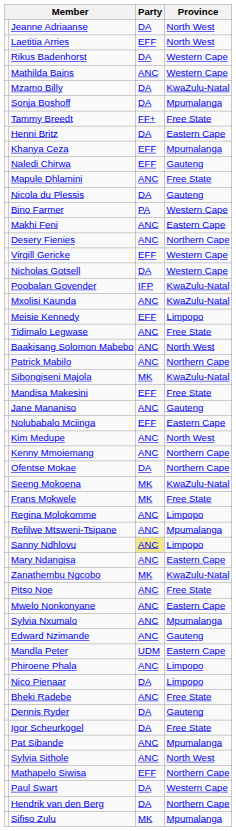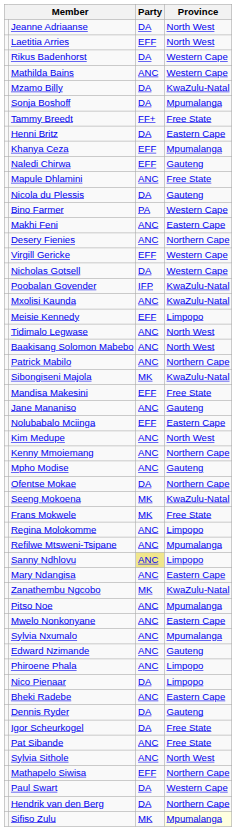 <table class="wikitable sortable">
 <tr>
 <th colspan="2">Member</th>
 <th>Party</th>
 <th>Province</th>
 </tr>
 <tr>
 <td></td>
 <td><a href='#'>Jeanne Adriaanse</a></td>
 <td><a href='#'>DA</a></td>
 <td><a href='#'>North West</a></td>
 </tr>
 <tr>
 <td></td>
 <td><a href='#'>Laetitia Arries</a></td>
 <td><a href='#'>EFF</a></td>
 <td><a href='#'>North West</a></td>
 </tr>
 <tr>
 <td></td>
 <td><a href='#'>Rikus Badenhorst</a></td>
 <td><a href='#'>DA</a></td>
 <td><a href='#'>Western Cape</a></td>
 </tr>
 <tr>
 <td></td>
 <td><a href='#'>Mathilda Bains</a></td>
 <td><a href='#'>ANC</a></td>
 <td><a href='#'>Western Cape</a></td>
 </tr>
 <tr>
 <td></td>
 <td><a href='#'>Mzamo Billy</a></td>
 <td><a href='#'>DA</a></td>
 <td><a href='#'>KwaZulu-Natal</a></td>
 </tr>
 <tr>
 <td></td>
 <td><a href='#'>Sonja Boshoff</a></td>
 <td><a href='#'>DA</a></td>
 <td><a href='#'>Mpumalanga</a></td>
 </tr>
 <tr>
 <td></td>
 <td><a href='#'>Tammy Breedt</a></td>
 <td><a href='#'>FF+</a></td>
 <td><a href='#'>Free State</a></td>
 </tr>
 <tr>
 <td></td>
 <td><a href='#'>Henni Britz</a></td>
 <td><a href='#'>DA</a></td>
 <td><a href='#'>Eastern Cape</a></td>
 </tr>
 <tr>
 <td></td>
 <td><a href='#'>Khanya Ceza</a></td>
 <td><a href='#'>EFF</a></td>
 <td><a href='#'>Mpumalanga</a></td>
 </tr>
 <tr>
 <td></td>
 <td><a href='#'>Naledi Chirwa</a></td>
 <td><a href='#'>EFF</a></td>
 <td><a href='#'>Gauteng</a></td>
 </tr>
 <tr>
 <td></td>
 <td><a href='#'>Mapule Dhlamini</a></td>
 <td><a href='#'>ANC</a></td>
 <td><a href='#'>Free State</a></td>
 </tr>
 <tr>
 <td></td>
 <td><a href='#'>Nicola du Plessis</a></td>
 <td><a href='#'>DA</a></td>
 <td><a href='#'>Gauteng</a></td>
 </tr>
 <tr>
 <td></td>
 <td><a href='#'>Bino Farmer</a></td>
 <td><a href='#'>PA</a></td>
 <td><a href='#'>Western Cape</a></td>
 </tr>
 <tr>
 <td></td>
 <td><a href='#'>Makhi Feni</a></td>
 <td><a href='#'>ANC</a></td>
 <td><a href='#'>Eastern Cape</a></td>
 </tr>
 <tr>
 <td></td>
 <td><a href='#'>Desery Fienies</a></td>
 <td><a href='#'>ANC</a></td>
 <td><a href='#'>Northern Cape</a></td>
 </tr>
 <tr>
 <td></td>
 <td><a href='#'>Virgill Gericke</a></td>
 <td><a href='#'>EFF</a></td>
 <td><a href='#'>Western Cape</a></td>
 </tr>
 <tr>
 <td></td>
 <td><a href='#'>Nicholas Gotsell</a></td>
 <td><a href='#'>DA</a></td>
 <td><a href='#'>Western Cape</a></td>
 </tr>
 <tr>
 <td></td>
 <td><a href='#'>Poobalan Govender</a></td>
 <td><a href='#'>IFP</a></td>
 <td><a href='#'>KwaZulu-Natal</a></td>
 </tr>
 <tr>
 <td></td>
 <td><a href='#'>Mxolisi Kaunda</a></td>
 <td><a href='#'>ANC</a></td>
 <td><a href='#'>KwaZulu-Natal</a></td>
 </tr>
 <tr>
 <td></td>
 <td><a href='#'>Meisie Kennedy</a></td>
 <td><a href='#'>EFF</a></td>
 <td><a href='#'>Limpopo</a></td>
 </tr>
 <tr>
 <td></td>
 <td><a href='#'>Tidimalo Legwase</a></td>
 <td><a href='#'>ANC</a></td>
-<td><a href='#'>Free State</a></td>
+<td><a href='#'>North West</a></td>
 </tr>
 <tr>
 <td></td>
 <td><a href='#'>Baakisang Solomon Mabebo</a></td>
 <td><a href='#'>ANC</a></td>
 <td><a href='#'>North West</a></td>
 </tr>
 <tr>
 <td></td>
 <td><a href='#'>Patrick Mabilo</a></td>
 <td><a href='#'>ANC</a></td>
 <td><a href='#'>Northern Cape</a></td>
 </tr>
 <tr>
 <td></td>
 <td><a href='#'>Sibongiseni Majola</a></td>
 <td><a href='#'>MK</a></td>
 <td><a href='#'>KwaZulu-Natal</a></td>
 </tr>
 <tr>
 <td></td>
 <td><a href='#'>Mandisa Makesini</a></td>
 <td><a href='#'>EFF</a></td>
 <td><a href='#'>Free State</a></td>
 </tr>
 <tr>
 <td></td>
 <td><a href='#'>Jane Mananiso</a></td>
 <td><a href='#'>ANC</a></td>
 <td><a href='#'>Gauteng</a></td>
 </tr>
 <tr>
 <td></td>
 <td><a href='#'>Nolubabalo Mciinga</a></td>
 <td><a href='#'>EFF</a></td>
 <td><a href='#'>Eastern Cape</a></td>
 </tr>
 <tr>
 <td></td>
 <td><a href='#'>Kim Medupe</a></td>
 <td><a href='#'>ANC</a></td>
 <td><a href='#'>North West</a></td>
 </tr>
 <tr>
 <td></td>
 <td><a href='#'>Kenny Mmoiemang</a></td>
 <td><a href='#'>ANC</a></td>
 <td><a href='#'>Northern Cape</a></td>
+</tr>
+<tr>
+<td></td>
+<td><a href='#'>Mpho Modise</a></td>
+<td><a href='#'>ANC</a></td>
+<td><a href='#'>Gauteng</a></td>
 </tr>
 <tr>
 <td></td>
 <td><a href='#'>Ofentse Mokae</a></td>
 <td><a href='#'>DA</a></td>
 <td><a href='#'>Northern Cape</a></td>
 </tr>
 <tr>
 <td></td>
 <td><a href='#'>Seeng Mokoena</a></td>
 <td><a href='#'>MK</a></td>
 <td><a href='#'>KwaZulu-Natal</a></td>
 </tr>
 <tr>
 <td></td>
 <td><a href='#'>Frans Mokwele</a></td>
 <td><a href='#'>MK</a></td>
 <td><a href='#'>Free State</a></td>
 </tr>
 <tr>
 <td></td>
 <td><a href='#'>Regina Molokomme</a></td>
 <td><a href='#'>ANC</a></td>
 <td><a href='#'>Limpopo</a></td>
 </tr>
 <tr>
 <td></td>
 <td><a href='#'>Refilwe Mtsweni-Tsipane</a></td>
 <td><a href='#'>ANC</a></td>
 <td><a href='#'>Mpumalanga</a></td>
 </tr>
 <tr>
 <td></td>
 <td><a href='#'>Sanny Ndhlovu</a></td>
 <td style="background: khaki;"><a href='#'>ANC</a></td>
 <td><a href='#'>Limpopo</a></td>
 </tr>
 <tr>
 <td></td>
 <td><a href='#'>Mary Ndangisa</a></td>
 <td><a href='#'>ANC</a></td>
 <td><a href='#'>Eastern Cape</a></td>
 </tr>
 <tr>
 <td></td>
 <td><a href='#'>Zanathembu Ngcobo</a></td>
 <td><a href='#'>MK</a></td>
 <td><a href='#'>KwaZulu-Natal</a></td>
 </tr>
 <tr>
 <td></td>
 <td><a href='#'>Pitso Noe</a></td>
 <td><a href='#'>ANC</a></td>
-<td><a href='#'>Free State</a></td>
+<td><a href='#'>Mpumalanga</a></td>
 </tr>
 <tr>
 <td></td>
 <td><a href='#'>Mwelo Nonkonyane</a></td>
 <td><a href='#'>ANC</a></td>
 <td><a href='#'>Eastern Cape</a></td>
 </tr>
 <tr>
 <td></td>
 <td><a href='#'>Sylvia Nxumalo</a></td>
 <td><a href='#'>ANC</a></td>
 <td><a href='#'>Mpumalanga</a></td>
 </tr>
 <tr>
 <td></td>
 <td><a href='#'>Edward Nzimande</a></td>
 <td><a href='#'>ANC</a></td>
 <td><a href='#'>Gauteng</a></td>
 </tr>
 <tr>
 <td></td>
-<td><a href='#'>Mandla Peter</a></td>
-<td><a href='#'>UDM</a></td>
-<td><a href='#'>Eastern Cape</a></td>
-</tr>
-<tr>
-<td></td>
 <td><a href='#'>Phiroene Phala</a></td>
 <td><a href='#'>ANC</a></td>
 <td><a href='#'>Limpopo</a></td>
 </tr>
 <tr>
 <td></td>
 <td><a href='#'>Nico Pienaar</a></td>
 <td><a href='#'>DA</a></td>
 <td><a href='#'>Limpopo</a></td>
 </tr>
 <tr>
 <td></td>
 <td><a href='#'>Bheki Radebe</a></td>
 <td><a href='#'>ANC</a></td>
-<td><a href='#'>Free State</a></td>
+<td><a href='#'>Eastern Cape</a></td>
 </tr>
 <tr>
 <td></td>
 <td><a href='#'>Dennis Ryder</a></td>
 <td><a href='#'>DA</a></td>
 <td><a href='#'>Gauteng</a></td>
 </tr>
 <tr>
 <td></td>
 <td><a href='#'>Igor Scheurkogel</a></td>
 <td><a href='#'>DA</a></td>
 <td><a href='#'>Free State</a></td>
 </tr>
 <tr>
 <td></td>
 <td><a href='#'>Pat Sibande</a></td>
 <td><a href='#'>ANC</a></td>
-<td><a href='#'>Mpumalanga</a></td>
+<td><a href='#'>Free State</a></td>
 </tr>
 <tr>
 <td></td>
 <td><a href='#'>Sylvia Sithole</a></td>
 <td><a href='#'>ANC</a></td>
 <td><a href='#'>North West</a></td>
 </tr>
 <tr>
 <td></td>
 <td><a href='#'>Mathapelo Siwisa</a></td>
 <td><a href='#'>EFF</a></td>
 <td><a href='#'>Northern Cape</a></td>
 </tr>
 <tr>
 <td></td>
 <td><a href='#'>Paul Swart</a></td>
 <td><a href='#'>DA</a></td>
 <td><a href='#'>Western Cape</a></td>
 </tr>
 <tr>
 <td></td>
 <td><a href='#'>Hendrik van den Berg</a></td>
 <td><a href='#'>DA</a></td>
 <td><a href='#'>Northern Cape</a></td>
 </tr>
 <tr>
 <td></td>
 <td><a href='#'>Sifiso Zulu</a></td>
 <td><a href='#'>MK</a></td>
-<td><a href='#'>Mpumalanga</a></td>
+<td style="background: lightyellow;"><a href='#'>Mpumalanga</a></td>
 </tr>
 </table>
